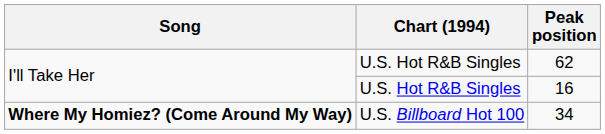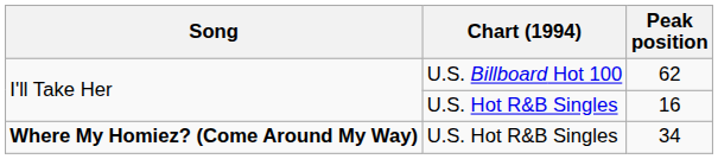 <table class="wikitable">
 <tr>
 <th>Song</th>
 <th>Chart (1994)</th>
 <th>Peak<br>position</th>
 </tr>
 <tr>
 <td rowspan="2">I'll Take Her</td>
-<td>U.S. Hot R&B Singles</td>
+<td>U.S. <a href='#'><em>Billboard</em> Hot 100</a></td>
 <td align="center">62</td>
 </tr>
 <tr>
 <td>U.S. <a href='#'>Hot R&B Singles</a></td>
 <td align="center">16</td>
 </tr>
 <tr>
 <td><strong>Where My Homiez? (Come Around My Way)</strong></td>
-<td>U.S. <a href='#'><em>Billboard</em> Hot 100</a></td>
+<td>U.S. Hot R&B Singles</td>
 <td align="center">34</td>
 </tr>
 </table>
